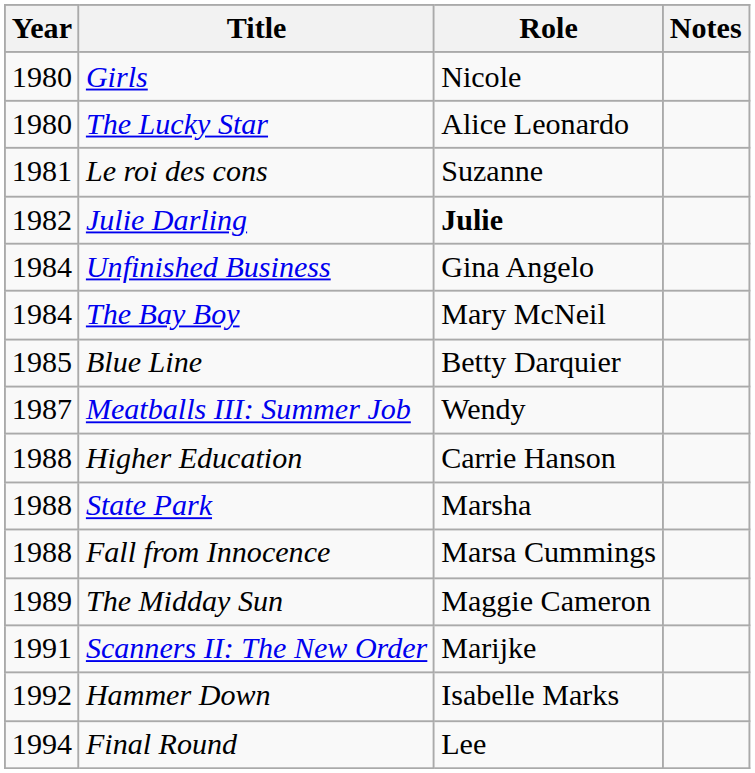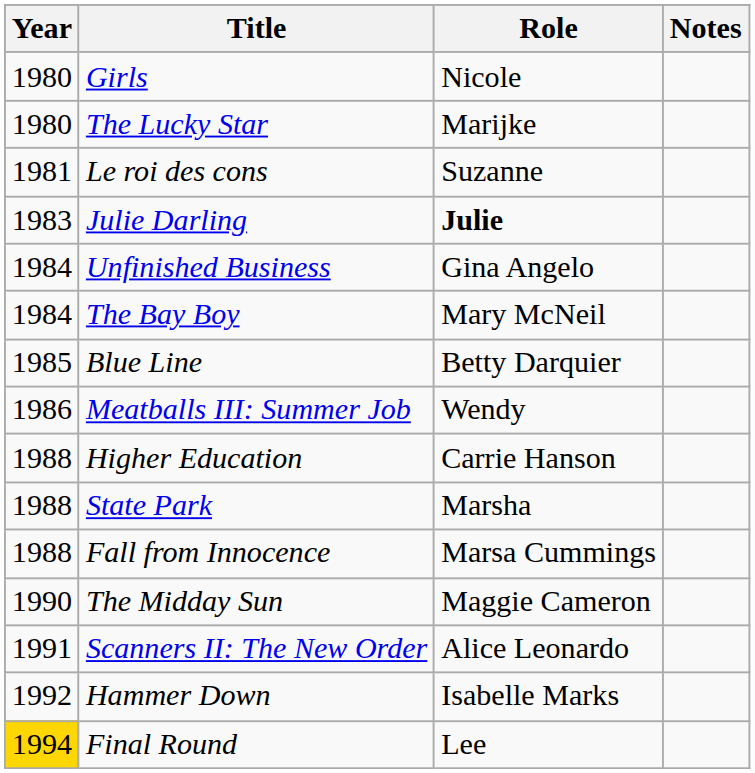 <table class="wikitable sortable">
 <tr>
 <th>Year</th>
 <th>Title</th>
 <th>Role</th>
 <th class="unsortable">Notes</th>
 </tr>
 <tr>
 <td>1980</td>
 <td><a href='#'><em>Girls</em></a></td>
 <td>Nicole</td>
 <td></td>
 </tr>
 <tr>
 <td>1980</td>
 <td data-sort-value="Lucky Star, The"><a href='#'><em>The Lucky Star</em></a></td>
-<td>Alice Leonardo</td>
+<td>Marijke</td>
 <td></td>
 </tr>
 <tr>
 <td>1981</td>
 <td><em>Le roi des cons</em></td>
 <td>Suzanne</td>
 <td></td>
 </tr>
 <tr>
-<td>1982</td>
+<td>1983</td>
 <td><em><a href='#'>Julie Darling</a></em></td>
 <td><strong>Julie</strong></td>
 <td></td>
 </tr>
 <tr>
 <td>1984</td>
 <td><a href='#'><em>Unfinished Business</em></a></td>
 <td>Gina Angelo</td>
 <td></td>
 </tr>
 <tr>
 <td>1984</td>
 <td data-sort-value="Bay Boy, The"><em><a href='#'>The Bay Boy</a></em></td>
 <td>Mary McNeil</td>
 <td></td>
 </tr>
 <tr>
 <td>1985</td>
 <td><em>Blue Line</em></td>
 <td>Betty Darquier</td>
 <td></td>
 </tr>
 <tr>
-<td>1987</td>
+<td>1986</td>
 <td><em><a href='#'>Meatballs III: Summer Job</a></em></td>
 <td>Wendy</td>
 <td></td>
 </tr>
 <tr>
 <td>1988</td>
 <td><em>Higher Education</em></td>
 <td>Carrie Hanson</td>
 <td></td>
 </tr>
 <tr>
 <td>1988</td>
 <td><em><a href='#'>State Park</a></em></td>
 <td>Marsha</td>
 <td></td>
 </tr>
 <tr>
 <td>1988</td>
 <td><em>Fall from Innocence</em></td>
 <td>Marsa Cummings</td>
 <td></td>
 </tr>
 <tr>
-<td>1989</td>
+<td>1990</td>
 <td data-sort-value="Midday Sun, The"><em>The Midday Sun</em></td>
 <td>Maggie Cameron</td>
 <td></td>
 </tr>
 <tr>
 <td>1991</td>
 <td><em><a href='#'>Scanners II: The New Order</a></em></td>
-<td>Marijke</td>
+<td>Alice Leonardo</td>
 <td></td>
 </tr>
 <tr>
 <td>1992</td>
 <td><em>Hammer Down</em></td>
 <td>Isabelle Marks</td>
 <td></td>
 </tr>
 <tr>
-<td>1994</td>
+<td style="background: gold;">1994</td>
 <td><em>Final Round</em></td>
 <td>Lee</td>
 <td></td>
 </tr>
 </table>
